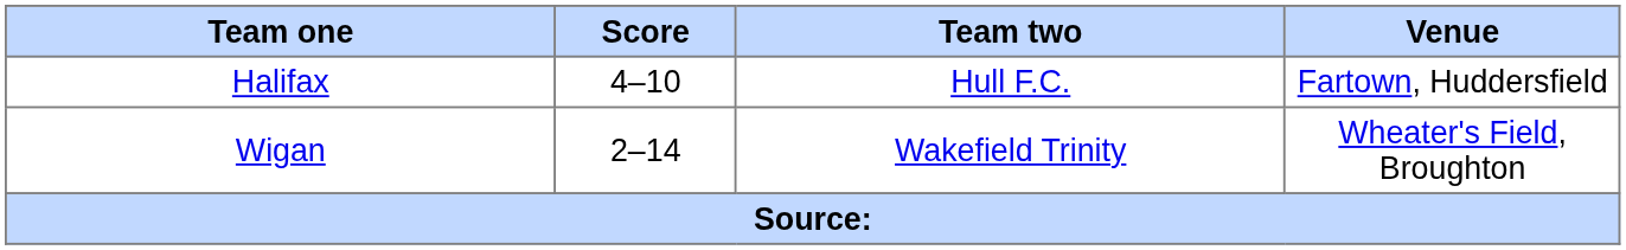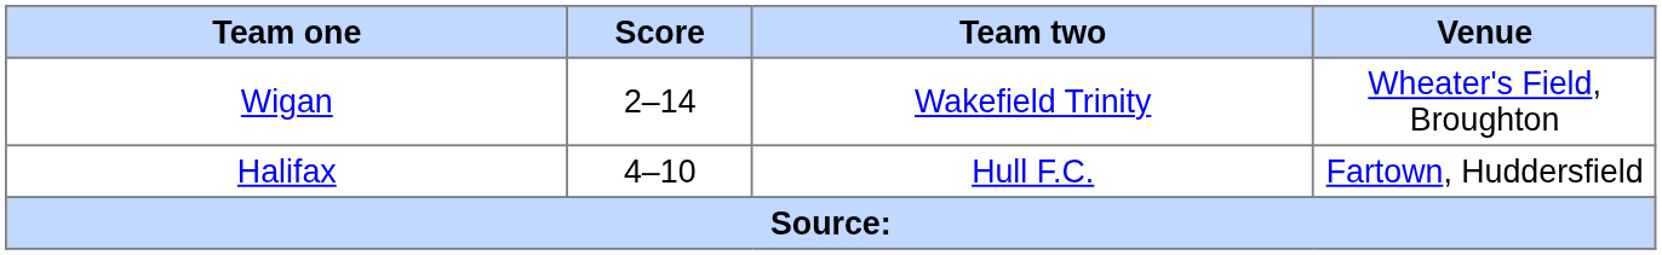 <table border=1 style="border-collapse:collapse; font-size:90%; text-align:center;" cellpadding=3 cellspacing=0 width=58%>
 <tr bgcolor=#C1D8FF>
 <th width=19%>Team one</th>
 <th width=6%>Score</th>
 <th width=19%>Team two</th>
 <th width=11%>Venue</th>
 </tr>
 <tr>
+<td><a href='#'>Wigan</a></td>
+<td>2–14</td>
+<td><a href='#'>Wakefield Trinity</a></td>
+<td><a href='#'>Wheater's Field</a>, Broughton</td>
+</tr>
+<tr>
 <td><a href='#'>Halifax</a></td>
 <td>4–10</td>
 <td><a href='#'>Hull F.C.</a></td>
 <td><a href='#'>Fartown</a>, Huddersfield</td>
 </tr>
-<tr>
-<td><a href='#'>Wigan</a></td>
-<td>2–14</td>
-<td><a href='#'>Wakefield Trinity</a></td>
-<td><a href='#'>Wheater's Field</a>, Broughton</td>
-</tr>
 <tr style="background:#c1d8ff;">
 <th colspan=4>Source:</th>
 </tr>
 </table>
